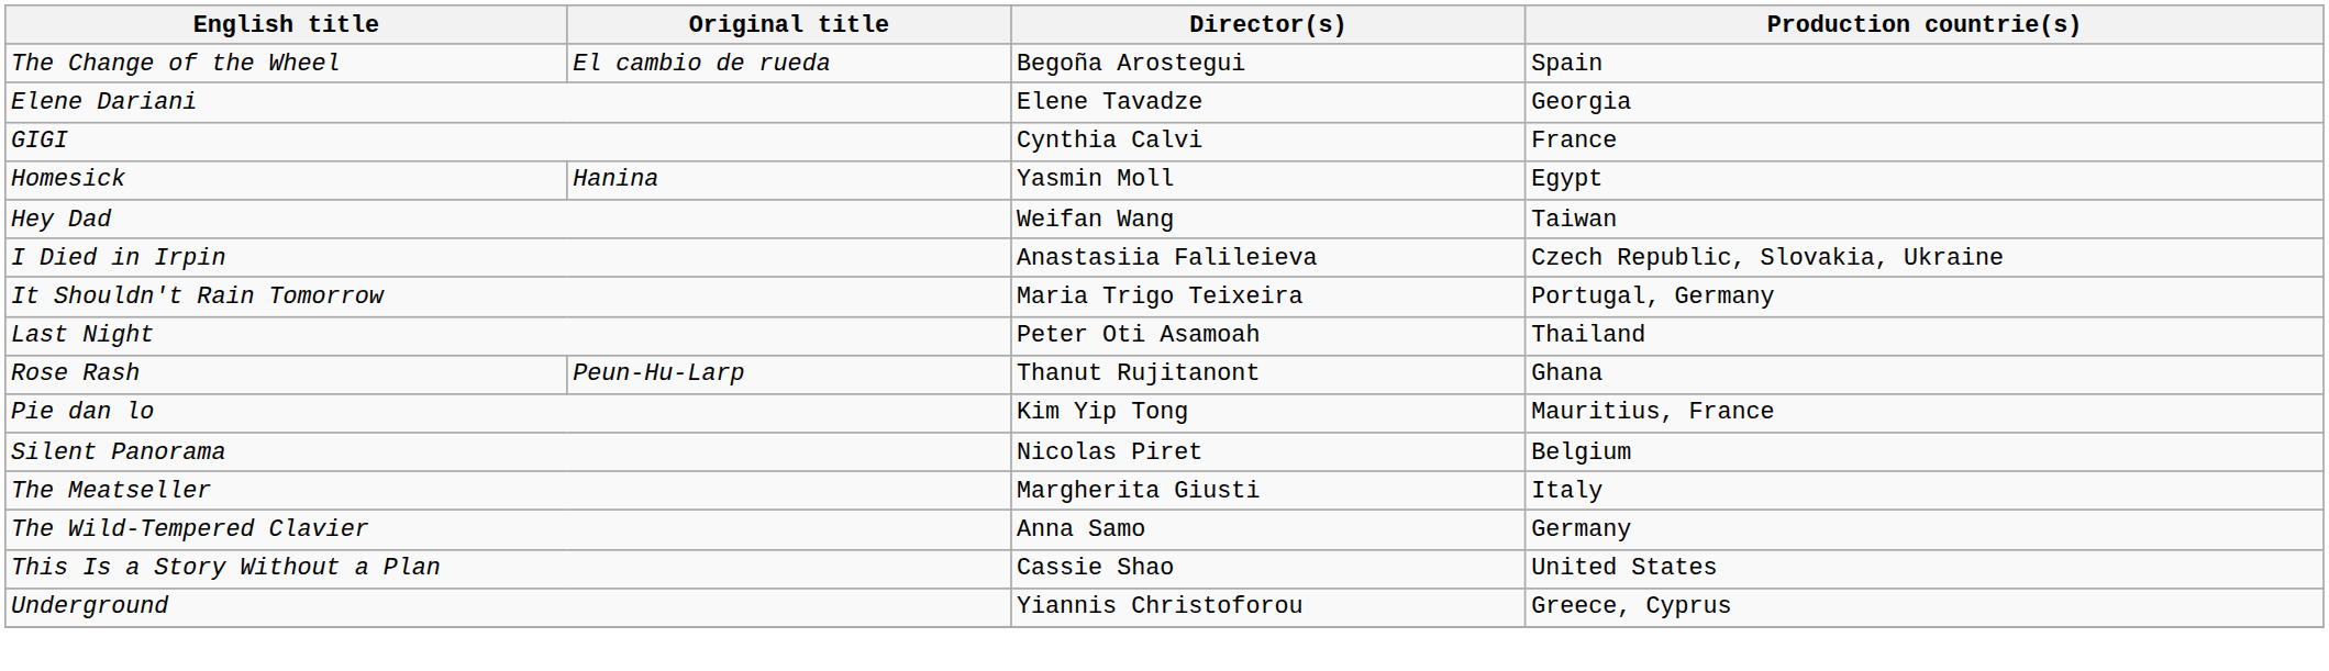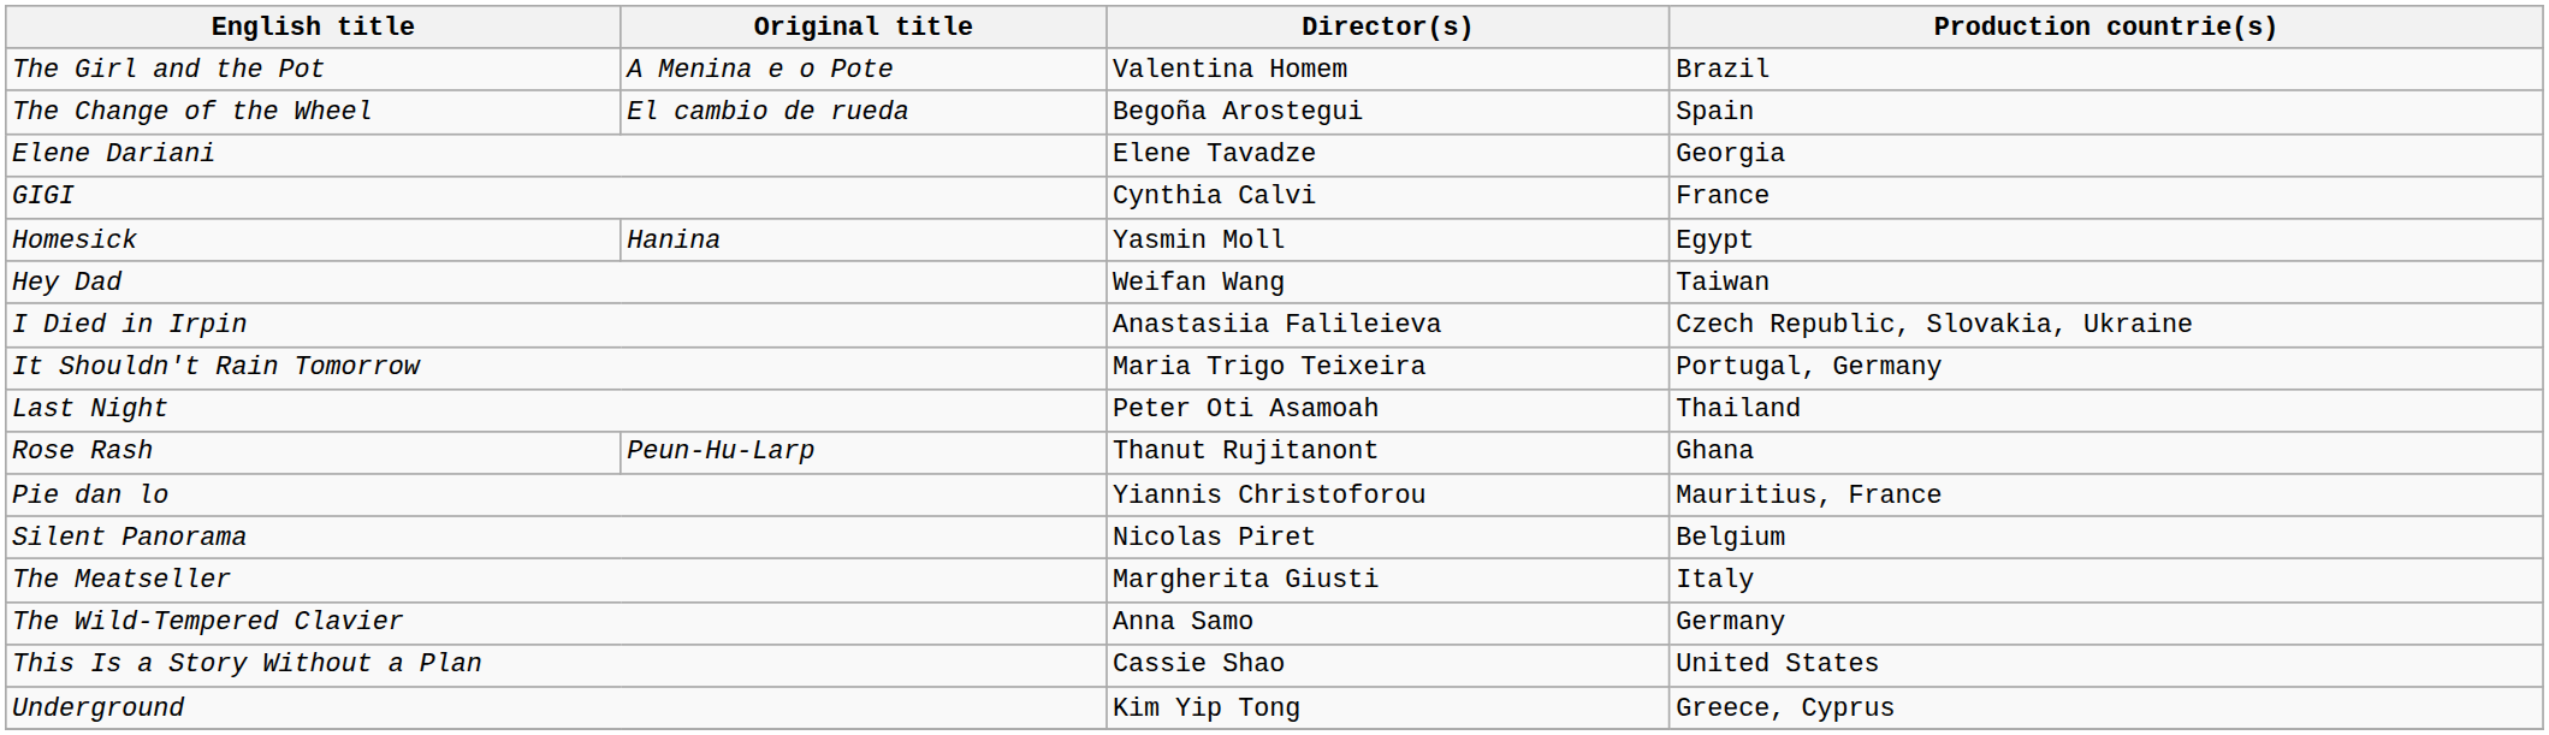 <table class="sortable wikitable" style="width:100%; margin-bottom:4px" cellpadding="5">
 <tr>
 <th scope="col">English title</th>
 <th scope="col">Original title</th>
 <th scope="col">Director(s)</th>
 <th scope="col">Production countrie(s)</th>
+</tr>
+<tr>
+<td><em>The Girl and the Pot</em></td>
+<td><em>A Menina e o Pote</em></td>
+<td>Valentina Homem</td>
+<td>Brazil</td>
 </tr>
 <tr>
 <td><em>The Change of the Wheel</em></td>
 <td><em>El cambio de rueda</em></td>
 <td>Begoña Arostegui</td>
 <td>Spain</td>
 </tr>
 <tr>
 <td colspan="2"><em>Elene Dariani</em></td>
 <td>Elene Tavadze</td>
 <td>Georgia</td>
 </tr>
 <tr>
 <td colspan="2"><em>GIGI</em></td>
 <td>Cynthia Calvi</td>
 <td>France</td>
 </tr>
 <tr>
 <td><em>Homesick</em></td>
 <td><em>Hanina</em></td>
 <td>Yasmin Moll</td>
 <td>Egypt</td>
 </tr>
 <tr>
 <td colspan="2"><em>Hey Dad</em></td>
 <td>Weifan Wang</td>
 <td>Taiwan</td>
 </tr>
 <tr>
 <td colspan="2"><em>I Died in Irpin</em></td>
 <td>Anastasiia Falileieva</td>
 <td>Czech Republic, Slovakia, Ukraine</td>
 </tr>
 <tr>
 <td colspan="2"><em>It Shouldn't Rain Tomorrow</em></td>
 <td>Maria Trigo Teixeira</td>
 <td>Portugal, Germany</td>
 </tr>
 <tr>
 <td colspan="2"><em>Last Night</em></td>
 <td>Peter Oti Asamoah</td>
 <td>Thailand</td>
 </tr>
 <tr>
 <td><em>Rose Rash</em></td>
 <td><em>Peun-Hu-Larp</em></td>
 <td>Thanut Rujitanont</td>
 <td>Ghana</td>
 </tr>
 <tr>
 <td colspan="2"><em>Pie dan lo</em></td>
-<td>Kim Yip Tong</td>
+<td>Yiannis Christoforou</td>
 <td>Mauritius, France</td>
 </tr>
 <tr>
 <td colspan="2"><em>Silent Panorama</em></td>
 <td>Nicolas Piret</td>
 <td>Belgium</td>
 </tr>
 <tr>
 <td colspan="2"><em>The Meatseller</em></td>
 <td>Margherita Giusti</td>
 <td>Italy</td>
 </tr>
 <tr>
 <td colspan="2"><em>The Wild-Tempered Clavier</em></td>
 <td>Anna Samo</td>
 <td>Germany</td>
 </tr>
 <tr>
 <td colspan="2"><em>This Is a Story Without a Plan</em></td>
 <td>Cassie Shao</td>
 <td>United States</td>
 </tr>
 <tr>
 <td colspan="2"><em>Underground</em></td>
-<td>Yiannis Christoforou</td>
+<td>Kim Yip Tong</td>
 <td>Greece, Cyprus</td>
 </tr>
 <tr>
 </tr>
 </table>
